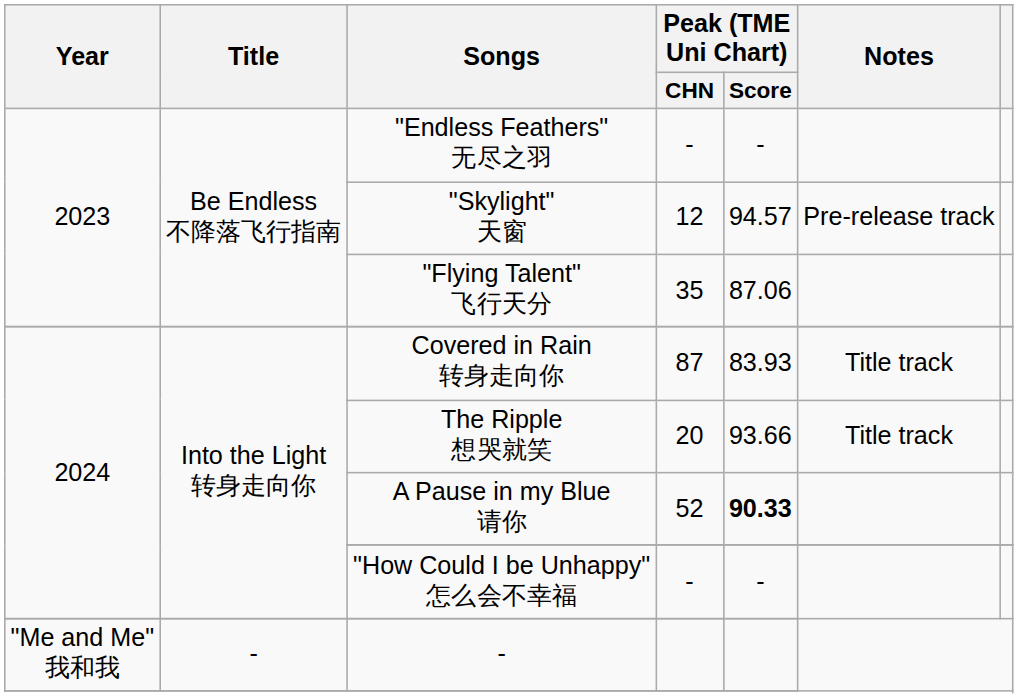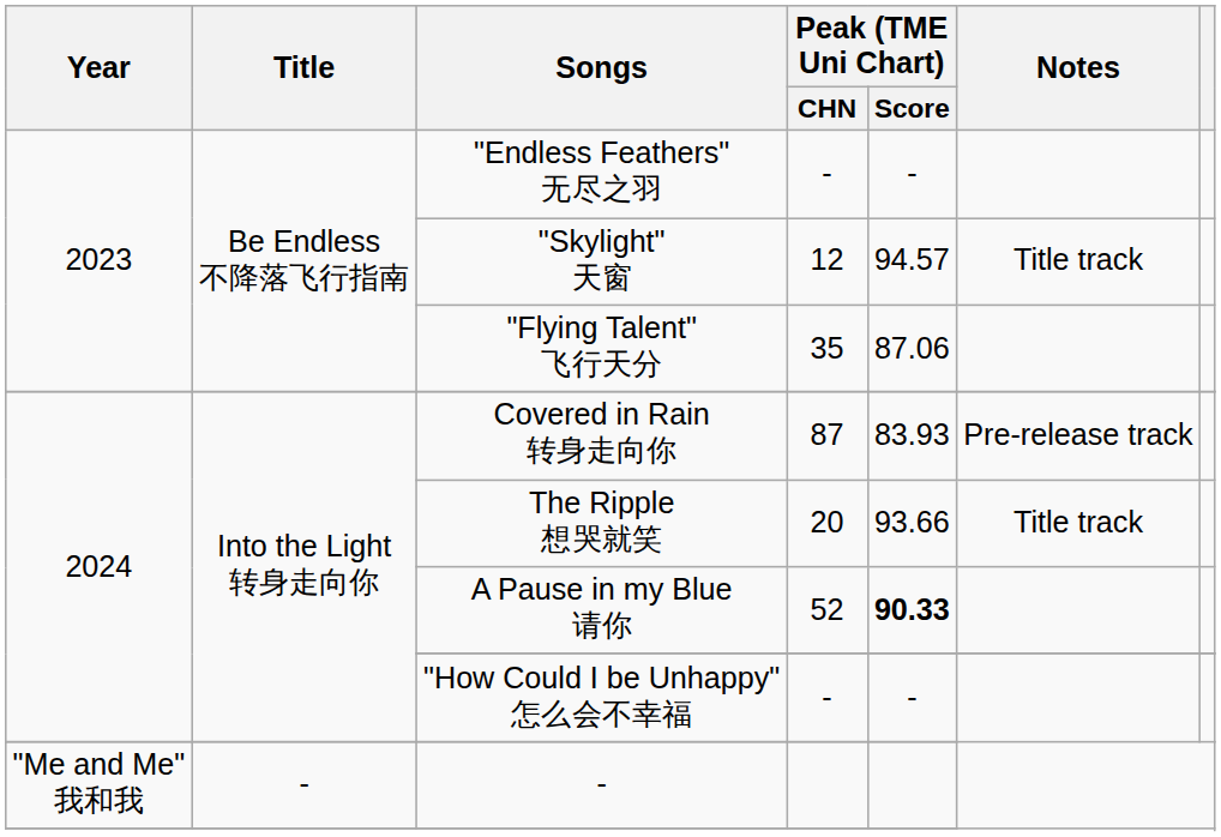 <table class="wikitable plainrowheaders" style="text-align:center">
 <tr>
 <th scope="col" rowspan="2">Year</th>
 <th scope="col" rowspan="2">Title</th>
 <th scope="col" rowspan="2">Songs</th>
 <th scope="col" colspan="2">Peak (TME Uni Chart)</th>
 <th scope="col" rowspan="2">Notes</th>
 <th scope="col" rowspan="2"></th>
 </tr>
 <tr>
 <th scope="col" style="font-size:90%; width:2.5em">CHN</th>
 <th scope="col" style="font-size:90%; width:2.5em">Score</th>
 </tr>
 <tr>
 <td rowspan="3">2023</td>
 <td rowspan="3">Be Endless <br> 不降落飞行指南</td>
 <td>"Endless Feathers" <br> 无尽之羽</td>
 <td>-</td>
 <td>-</td>
 <td></td>
 <td></td>
 </tr>
 <tr>
 <td>"Skylight" <br> 天窗</td>
 <td>12</td>
 <td>94.57</td>
-<td>Pre-release track</td>
+<td>Title track</td>
 <td></td>
 </tr>
 <tr>
 <td>"Flying Talent" <br> 飞行天分</td>
 <td>35</td>
 <td>87.06</td>
 <td></td>
 <td></td>
 </tr>
 <tr>
 </tr>
 <tr>
 <td rowspan="5">2024</td>
 <td rowspan="5">Into the Light <br> 转身走向你</td>
 <td>Covered in Rain <br> 转身走向你</td>
 <td>87</td>
 <td>83.93</td>
-<td>Title track</td>
+<td>Pre-release track</td>
 <td></td>
 </tr>
 <tr>
 <td>The Ripple <br> 想哭就笑</td>
 <td>20</td>
 <td>93.66</td>
 <td>Title track</td>
 <td></td>
 </tr>
 <tr>
 <td>A Pause in my Blue <br> 请你</td>
 <td>52</td>
 <td><strong>90.33</strong></td>
 <td></td>
 <td></td>
 </tr>
 <tr>
 </tr>
 <tr>
 <td>"How Could I be Unhappy" <br> 怎么会不幸福</td>
 <td>-</td>
 <td>-</td>
 <td></td>
 <td></td>
 </tr>
 <tr>
 </tr>
 <tr>
 <td>"Me and Me" <br> 我和我</td>
 <td>-</td>
 <td>-</td>
 <td></td>
 <td></td>
 </tr>
 <tr>
 </tr>
 </table>
